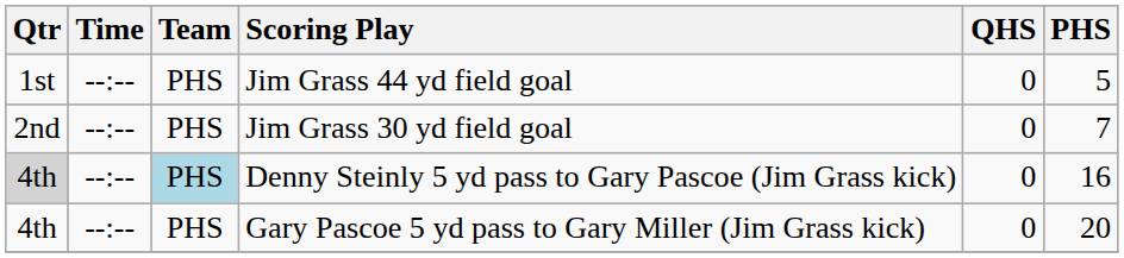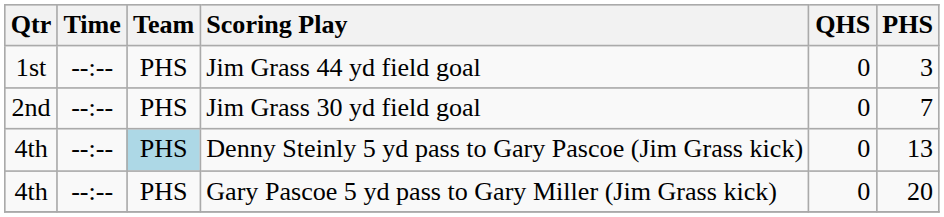 <table class="wikitable">
 <tr>
 <th style="text-align: center;">Qtr</th>
 <th style="text-align: center;">Time</th>
 <th style="text-align: center;">Team</th>
 <th style="text-align: left;">Scoring Play</th>
 <th style="text-align: right;">QHS</th>
 <th style="text-align: right;">PHS</th>
 </tr>
 <tr>
 <td style="text-align: center;">1st</td>
 <td style="text-align: center;">--:--</td>
 <td style="text-align: center;">PHS</td>
 <td style="text-align: left;">Jim Grass 44 yd field goal</td>
 <td style="text-align: right;">0</td>
-<td style="text-align: right;">5</td>
+<td style="text-align: right;">3</td>
 </tr>
 <tr>
 <td style="text-align: center;">2nd</td>
 <td style="text-align: center;">--:--</td>
 <td style="text-align: center;">PHS</td>
 <td style="text-align: left;">Jim Grass 30 yd field goal</td>
 <td style="text-align: right;">0</td>
 <td style="text-align: right;">7</td>
 </tr>
 <tr>
-<td style="background: lightgrey; text-align: center;">4th</td>
+<td style="text-align: center;">4th</td>
 <td style="text-align: center;">--:--</td>
 <td style="background: lightblue; text-align: center;">PHS</td>
 <td style="text-align: left;">Denny Steinly 5 yd pass to Gary Pascoe (Jim Grass kick)</td>
 <td style="text-align: right;">0</td>
-<td style="text-align: right;">16</td>
+<td style="text-align: right;">13</td>
 </tr>
 <tr>
 <td style="text-align: center;">4th</td>
 <td style="text-align: center;">--:--</td>
 <td style="text-align: center;">PHS</td>
 <td style="text-align: left;">Gary Pascoe 5 yd pass to Gary Miller (Jim Grass kick)</td>
 <td style="text-align: right;">0</td>
 <td style="text-align: right;">20</td>
 </tr>
 <tr>
 </tr>
 </table>
